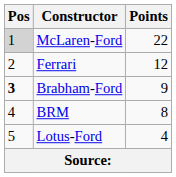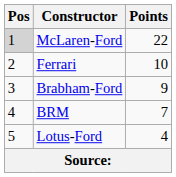 <table class="wikitable" style="font-size: 95%;">
 <tr>
 <th>Pos</th>
 <th>Constructor</th>
 <th>Points</th>
 </tr>
 <tr>
 <td style="background: lightgrey;">1</td>
 <td> <a href='#'>McLaren</a>-<a href='#'>Ford</a></td>
 <td align="right">22</td>
 </tr>
 <tr>
 <td>2</td>
 <td> <a href='#'>Ferrari</a></td>
-<td align="right">12</td>
+<td align="right">10</td>
 </tr>
 <tr>
-<td><strong>3</strong></td>
+<td>3</td>
 <td> <a href='#'>Brabham</a>-<a href='#'>Ford</a></td>
 <td align="right">9</td>
 </tr>
 <tr>
 <td>4</td>
 <td> <a href='#'>BRM</a></td>
-<td align="right">8</td>
+<td align="right">7</td>
 </tr>
 <tr>
 <td>5</td>
 <td> <a href='#'>Lotus</a>-<a href='#'>Ford</a></td>
 <td align="right">4</td>
 </tr>
 <tr>
 <th colspan=4>Source:</th>
 </tr>
 </table>
